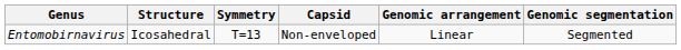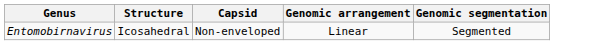 <table class="wikitable sortable" style="text-align:center">
 <tr>
 <th>Genus</th>
 <th>Structure</th>
-<th>Symmetry</th>
 <th>Capsid</th>
 <th>Genomic arrangement</th>
 <th>Genomic segmentation</th>
 </tr>
 <tr>
 <td><em>Entomobirnavirus</em></td>
 <td>Icosahedral</td>
-<td>T=13</td>
 <td>Non-enveloped</td>
 <td>Linear</td>
 <td>Segmented</td>
 </tr>
 </table>
